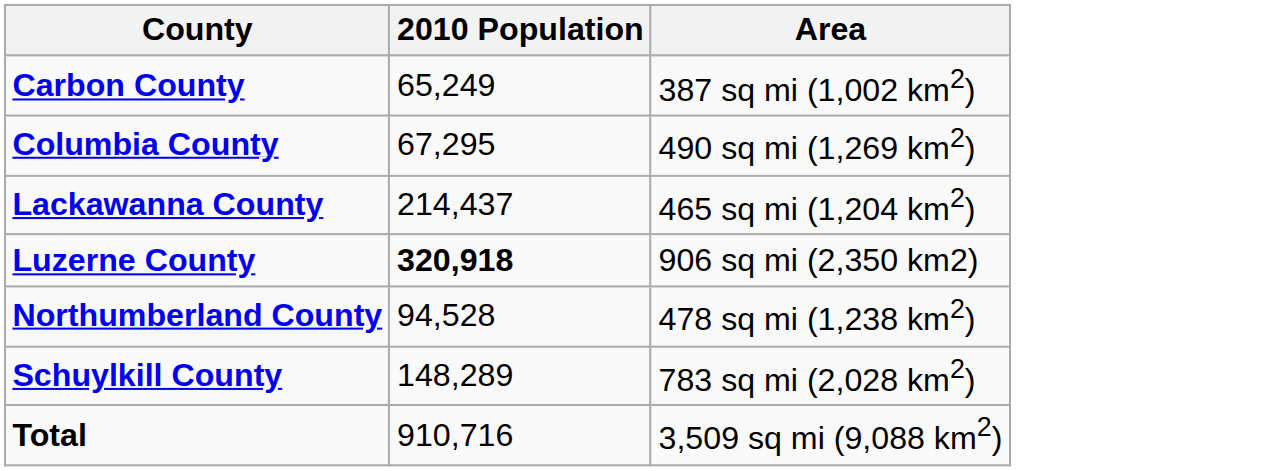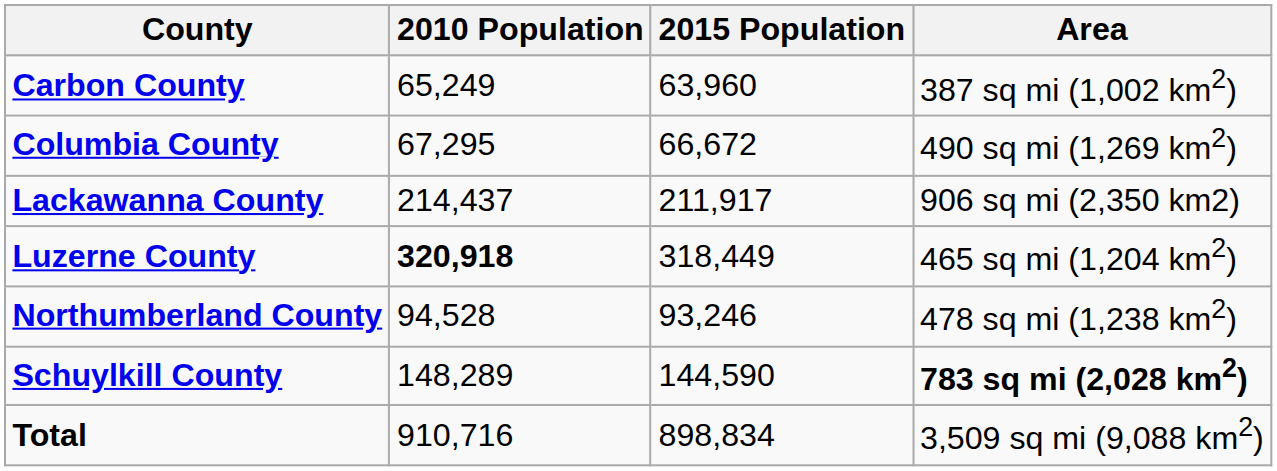 <table class=wikitable>
 <tr style="background:#ccc;">
 <th><strong>County</strong></th>
 <th><strong>2010 Population</strong></th>
+<th><strong>2015 Population</strong></th>
 <th><strong>Area</strong></th>
 </tr>
 <tr>
 <td><strong> <a href='#'>Carbon County</a></strong></td>
 <td>65,249</td>
+<td>63,960</td>
 <td>387 sq mi (1,002 km<sup>2</sup>)</td>
 </tr>
 <tr>
 <td><strong> <a href='#'>Columbia County</a></strong></td>
 <td>67,295</td>
+<td>66,672</td>
 <td>490 sq mi (1,269 km<sup>2</sup>)</td>
 </tr>
 <tr>
 <td><strong> <a href='#'>Lackawanna County</a></strong></td>
 <td>214,437</td>
-<td>465 sq mi (1,204 km<sup>2</sup>)</td>
+<td>211,917</td>
+<td>906 sq mi (2,350 km2)</td>
 </tr>
 <tr>
 <td><strong> <a href='#'>Luzerne County</a></strong></td>
 <td><strong>320,918</strong></td>
-<td>906 sq mi (2,350 km2)</td>
+<td>318,449</td>
+<td>465 sq mi (1,204 km<sup>2</sup>)</td>
 </tr>
 <tr>
 <td><strong> <a href='#'>Northumberland County</a></strong></td>
 <td>94,528</td>
+<td>93,246</td>
 <td>478 sq mi (1,238 km<sup>2</sup>)</td>
 </tr>
 <tr>
 <td><strong> <a href='#'>Schuylkill County</a></strong></td>
 <td>148,289</td>
-<td>783 sq mi (2,028 km<sup>2</sup>)</td>
+<td>144,590</td>
+<td><strong>783 sq mi (2,028 km<sup>2</sup>)</strong></td>
 </tr>
 <tr>
 <td><strong>Total</strong></td>
 <td>910,716</td>
+<td>898,834</td>
 <td>3,509 sq mi (9,088 km<sup>2</sup>)</td>
 </tr>
 </table>
